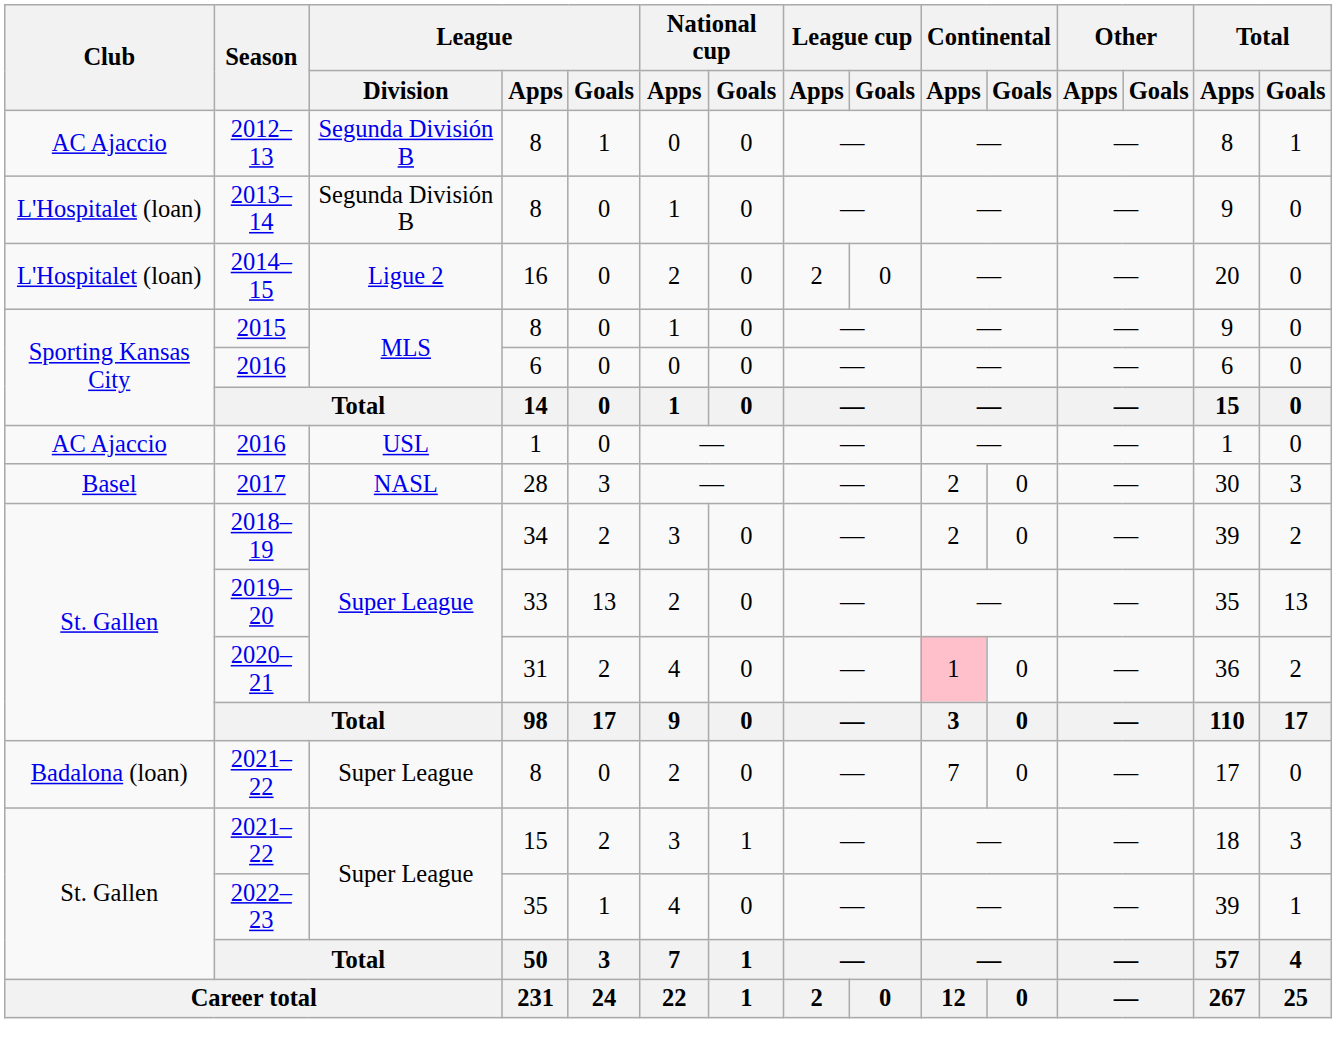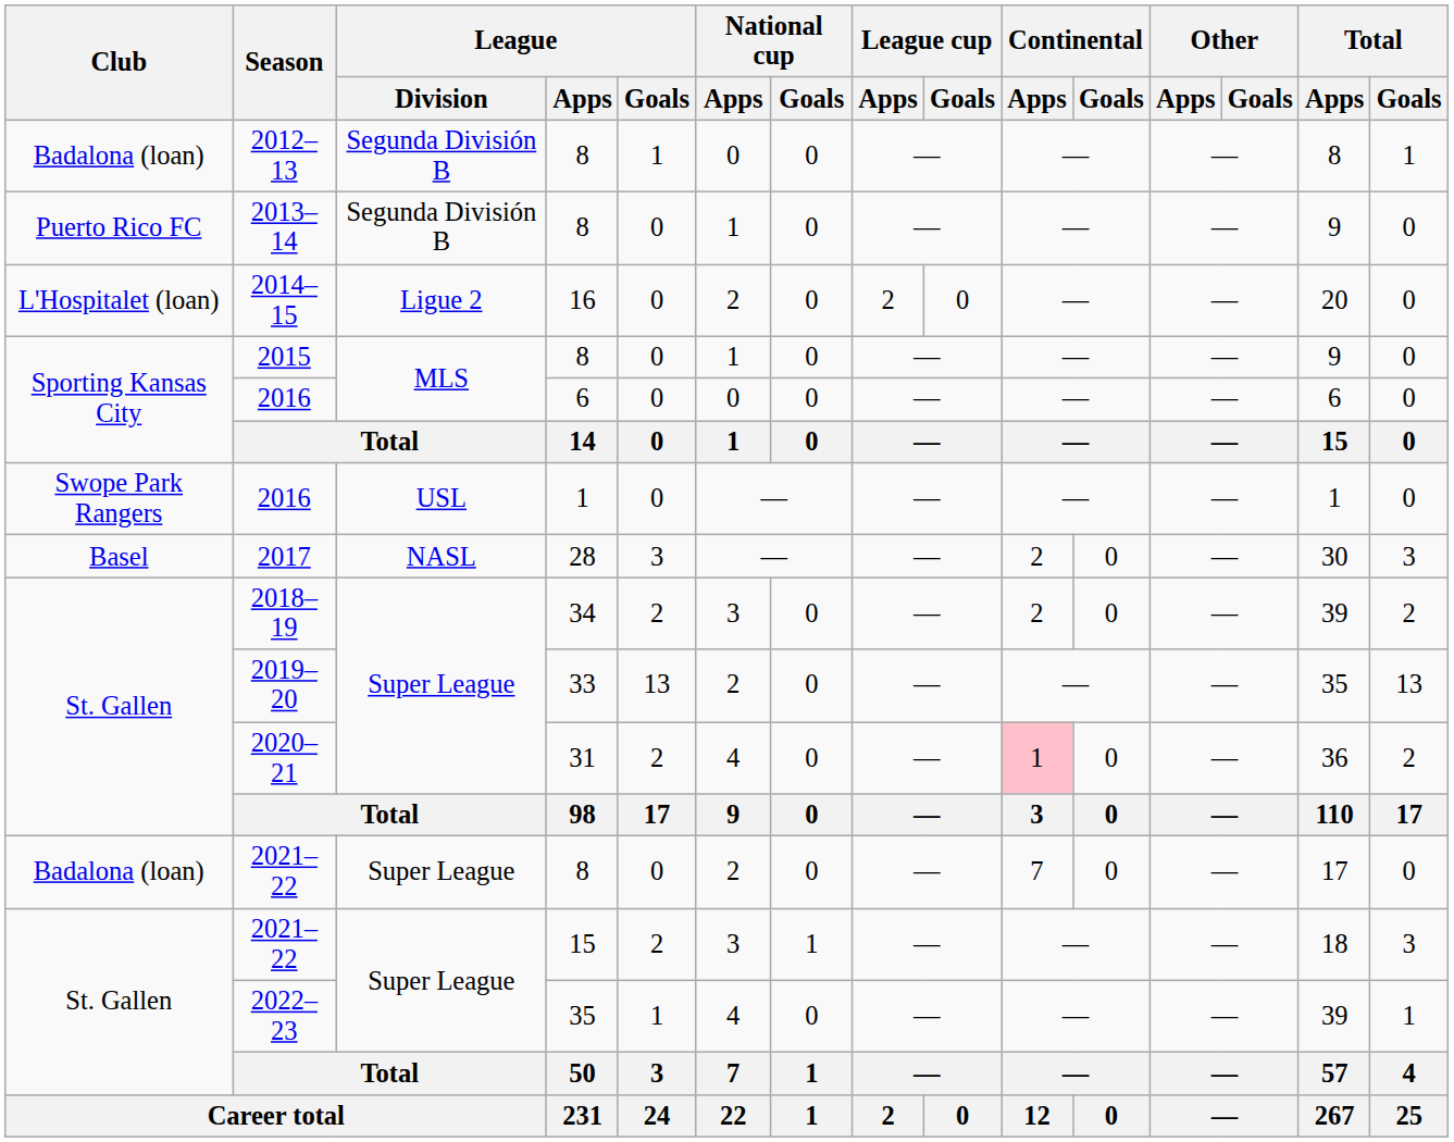 <table class="wikitable" style="text-align:center">
 <tr>
 <th rowspan="2">Club</th>
 <th rowspan="2">Season</th>
 <th colspan="3">League</th>
 <th colspan="2">National cup</th>
 <th colspan="2">League cup</th>
 <th colspan="2">Continental</th>
 <th colspan="2">Other</th>
 <th colspan="2">Total</th>
 </tr>
 <tr>
 <th>Division</th>
 <th>Apps</th>
 <th>Goals</th>
 <th>Apps</th>
 <th>Goals</th>
 <th>Apps</th>
 <th>Goals</th>
 <th>Apps</th>
 <th>Goals</th>
 <th>Apps</th>
 <th>Goals</th>
 <th>Apps</th>
 <th>Goals</th>
 </tr>
 <tr>
-<td><a href='#'>AC Ajaccio</a></td>
+<td><a href='#'>Badalona</a> (loan)</td>
 <td><a href='#'>2012–13</a></td>
 <td><a href='#'>Segunda División B</a></td>
 <td>8</td>
 <td>1</td>
 <td>0</td>
 <td>0</td>
 <td colspan="2">—</td>
 <td colspan="2">—</td>
 <td colspan="2">—</td>
 <td>8</td>
 <td>1</td>
 </tr>
 <tr>
-<td><a href='#'>L'Hospitalet</a> (loan)</td>
+<td><a href='#'>Puerto Rico FC</a></td>
 <td><a href='#'>2013–14</a></td>
 <td>Segunda División B</td>
 <td>8</td>
 <td>0</td>
 <td>1</td>
 <td>0</td>
 <td colspan="2">—</td>
 <td colspan="2">—</td>
 <td colspan="2">—</td>
 <td>9</td>
 <td>0</td>
 </tr>
 <tr>
 <td><a href='#'>L'Hospitalet</a> (loan)</td>
 <td><a href='#'>2014–15</a></td>
 <td><a href='#'>Ligue 2</a></td>
 <td>16</td>
 <td>0</td>
 <td>2</td>
 <td>0</td>
 <td>2</td>
 <td>0</td>
 <td colspan="2">—</td>
 <td colspan="2">—</td>
 <td>20</td>
 <td>0</td>
 </tr>
 <tr>
 <td rowspan="3"><a href='#'>Sporting Kansas City</a></td>
 <td><a href='#'>2015</a></td>
 <td rowspan="2"><a href='#'>MLS</a></td>
 <td>8</td>
 <td>0</td>
 <td>1</td>
 <td>0</td>
 <td colspan="2">—</td>
 <td colspan="2">—</td>
 <td colspan="2">—</td>
 <td>9</td>
 <td>0</td>
 </tr>
 <tr>
 <td><a href='#'>2016</a></td>
 <td>6</td>
 <td>0</td>
 <td>0</td>
 <td>0</td>
 <td colspan="2">—</td>
 <td colspan="2">—</td>
 <td colspan="2">—</td>
 <td>6</td>
 <td>0</td>
 </tr>
 <tr>
 <th colspan="2">Total</th>
 <th>14</th>
 <th>0</th>
 <th>1</th>
 <th>0</th>
 <th colspan="2">—</th>
 <th colspan="2">—</th>
 <th colspan="2">—</th>
 <th>15</th>
 <th>0</th>
 </tr>
 <tr>
-<td><a href='#'>AC Ajaccio</a></td>
+<td><a href='#'>Swope Park Rangers</a></td>
 <td><a href='#'>2016</a></td>
 <td><a href='#'>USL</a></td>
 <td>1</td>
 <td>0</td>
 <td colspan="2">—</td>
 <td colspan="2">—</td>
 <td colspan="2">—</td>
 <td colspan="2">—</td>
 <td>1</td>
 <td>0</td>
 </tr>
 <tr>
 <td><a href='#'>Basel</a></td>
 <td><a href='#'>2017</a></td>
 <td><a href='#'>NASL</a></td>
 <td>28</td>
 <td>3</td>
 <td colspan="2">—</td>
 <td colspan="2">—</td>
 <td>2</td>
 <td>0</td>
 <td colspan="2">—</td>
 <td>30</td>
 <td>3</td>
 </tr>
 <tr>
 <td rowspan="4"><a href='#'>St. Gallen</a></td>
 <td><a href='#'>2018–19</a></td>
 <td rowspan="3"><a href='#'>Super League</a></td>
 <td>34</td>
 <td>2</td>
 <td>3</td>
 <td>0</td>
 <td colspan="2">—</td>
 <td>2</td>
 <td>0</td>
 <td colspan="2">—</td>
 <td>39</td>
 <td>2</td>
 </tr>
 <tr>
 <td><a href='#'>2019–20</a></td>
 <td>33</td>
 <td>13</td>
 <td>2</td>
 <td>0</td>
 <td colspan="2">—</td>
 <td colspan="2">—</td>
 <td colspan="2">—</td>
 <td>35</td>
 <td>13</td>
 </tr>
 <tr>
 <td><a href='#'>2020–21</a></td>
 <td>31</td>
 <td>2</td>
 <td>4</td>
 <td>0</td>
 <td colspan="2">—</td>
 <td style="background: pink;">1</td>
 <td>0</td>
 <td colspan="2">—</td>
 <td>36</td>
 <td>2</td>
 </tr>
 <tr>
 <th colspan="2">Total</th>
 <th>98</th>
 <th>17</th>
 <th>9</th>
 <th>0</th>
 <th colspan="2">—</th>
 <th>3</th>
 <th>0</th>
 <th colspan="2">—</th>
 <th>110</th>
 <th>17</th>
 </tr>
 <tr>
 <td><a href='#'>Badalona</a> (loan)</td>
 <td><a href='#'>2021–22</a></td>
 <td>Super League</td>
 <td>8</td>
 <td>0</td>
 <td>2</td>
 <td>0</td>
 <td colspan="2">—</td>
 <td>7</td>
 <td>0</td>
 <td colspan="2">—</td>
 <td>17</td>
 <td>0</td>
 </tr>
 <tr>
 <td rowspan="3">St. Gallen</td>
 <td><a href='#'>2021–22</a></td>
 <td rowspan="2">Super League</td>
 <td>15</td>
 <td>2</td>
 <td>3</td>
 <td>1</td>
 <td colspan="2">—</td>
 <td colspan="2">—</td>
 <td colspan="2">—</td>
 <td>18</td>
 <td>3</td>
 </tr>
 <tr>
 <td><a href='#'>2022–23</a></td>
 <td>35</td>
 <td>1</td>
 <td>4</td>
 <td>0</td>
 <td colspan="2">—</td>
 <td colspan="2">—</td>
 <td colspan="2">—</td>
 <td>39</td>
 <td>1</td>
 </tr>
 <tr>
 <th colspan="2">Total</th>
 <th>50</th>
 <th>3</th>
 <th>7</th>
 <th>1</th>
 <th colspan="2">—</th>
 <th colspan="2">—</th>
 <th colspan="2">—</th>
 <th>57</th>
 <th>4</th>
 </tr>
 <tr>
 <th colspan="3">Career total</th>
 <th>231</th>
 <th>24</th>
 <th>22</th>
 <th>1</th>
 <th>2</th>
 <th>0</th>
 <th>12</th>
 <th>0</th>
 <th colspan="2">—</th>
 <th>267</th>
 <th>25</th>
 </tr>
 </table>
